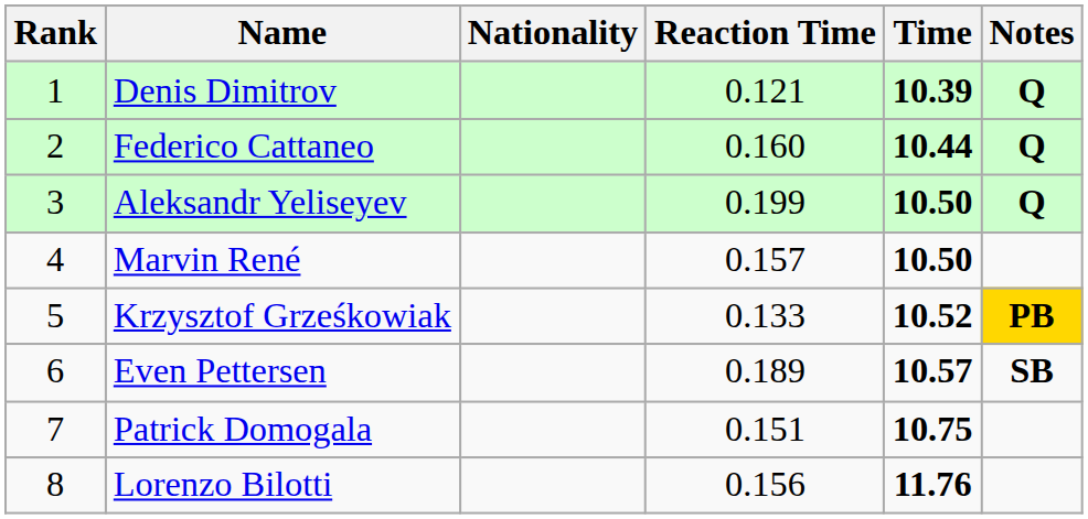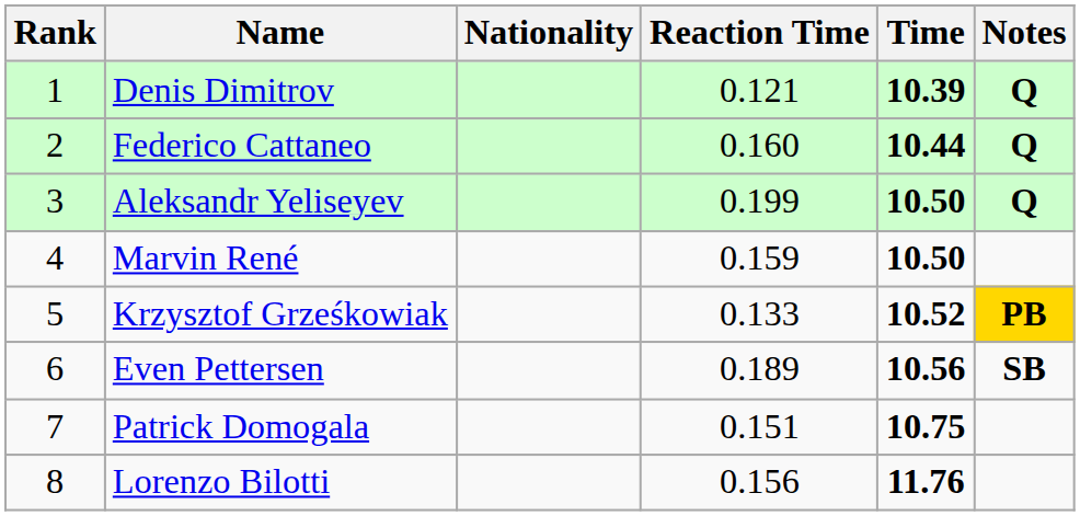 <table class="wikitable sortable" style="text-align:center">
 <tr>
 <th>Rank</th>
 <th>Name</th>
 <th>Nationality</th>
 <th>Reaction Time</th>
 <th>Time</th>
 <th>Notes</th>
 </tr>
 <tr bgcolor=ccffcc>
 <td>1</td>
 <td align=left><a href='#'>Denis Dimitrov</a></td>
 <td align=left></td>
 <td>0.121</td>
 <td><strong>10.39</strong></td>
 <td><strong>Q</strong></td>
 </tr>
 <tr bgcolor=ccffcc>
 <td>2</td>
 <td align=left><a href='#'>Federico Cattaneo</a></td>
 <td align=left></td>
 <td>0.160</td>
 <td><strong>10.44</strong></td>
 <td><strong>Q</strong></td>
 </tr>
 <tr bgcolor=ccffcc>
 <td>3</td>
 <td align=left><a href='#'>Aleksandr Yeliseyev</a></td>
 <td align=left></td>
 <td>0.199</td>
 <td><strong>10.50</strong></td>
 <td><strong>Q</strong></td>
 </tr>
 <tr>
 <td>4</td>
 <td align=left><a href='#'>Marvin René</a></td>
 <td align=left></td>
-<td>0.157</td>
+<td>0.159</td>
 <td><strong>10.50</strong></td>
 <td></td>
 </tr>
 <tr>
 <td>5</td>
 <td align=left><a href='#'>Krzysztof Grześkowiak</a></td>
 <td align=left></td>
 <td>0.133</td>
 <td><strong>10.52</strong></td>
 <td style="background: gold;"><strong>PB</strong></td>
 </tr>
 <tr>
 <td>6</td>
 <td align=left><a href='#'>Even Pettersen</a></td>
 <td align=left></td>
 <td>0.189</td>
-<td><strong>10.57</strong></td>
+<td><strong>10.56</strong></td>
 <td><strong>SB</strong></td>
 </tr>
 <tr>
 <td>7</td>
 <td align=left><a href='#'>Patrick Domogala</a></td>
 <td align=left></td>
 <td>0.151</td>
 <td><strong>10.75</strong></td>
 <td></td>
 </tr>
 <tr>
 <td>8</td>
 <td align=left><a href='#'>Lorenzo Bilotti</a></td>
 <td align=left></td>
 <td>0.156</td>
 <td><strong>11.76</strong></td>
 <td></td>
 </tr>
 </table>
